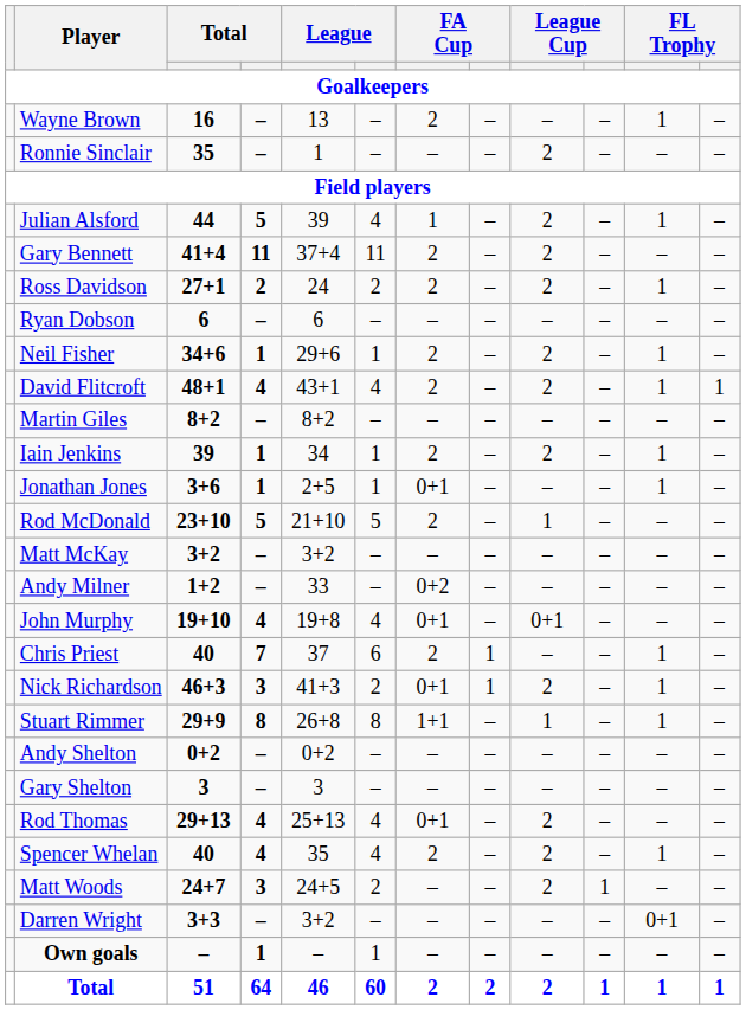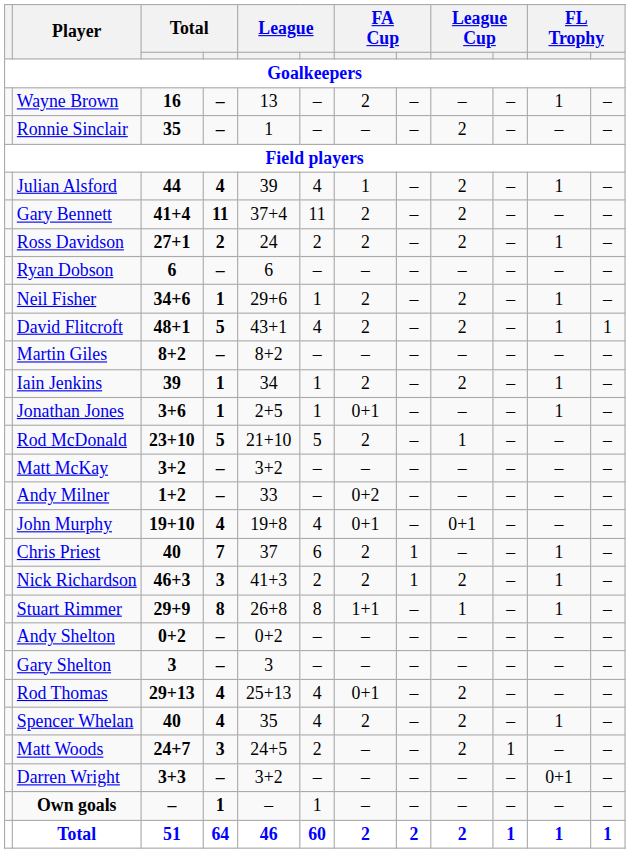 <table class="wikitable"  style="text-align:center;">
 <tr>
 <th rowspan="2" style="font-size:80%;"></th>
 <th rowspan="2">Player</th>
 <th colspan="2">Total</th>
 <th colspan="2"><a href='#'>League</a></th>
 <th colspan="2"><a href='#'>FA<br>Cup</a></th>
 <th colspan="2"><a href='#'>League<br>Cup</a></th>
 <th colspan="2"><a href='#'>FL<br>Trophy</a></th>
 </tr>
 <tr>
 <th style="width: 50px; font-size:80%;"></th>
 <th style="width: 25px; font-size:80%;"></th>
 <th style="width: 50px; font-size:80%;"></th>
 <th style="width: 25px; font-size:80%;"></th>
 <th style="width: 50px; font-size:80%;"></th>
 <th style="width: 25px; font-size:80%;"></th>
 <th style="width: 50px; font-size:80%;"></th>
 <th style="width: 25px; font-size:80%;"></th>
 <th style="width: 50px; font-size:80%;"></th>
 <th style="width: 25px; font-size:80%;"></th>
 </tr>
 <tr>
 <td colspan="12" style="background:white; color:blue; text-align:center;"><strong>Goalkeepers</strong></td>
 </tr>
 <tr>
 <td></td>
 <td style="text-align:left;"><a href='#'>Wayne Brown</a></td>
 <td><strong>16</strong></td>
 <td><strong>–</strong></td>
 <td>13</td>
 <td>–</td>
 <td>2</td>
 <td>–</td>
 <td>–</td>
 <td>–</td>
 <td>1</td>
 <td>–</td>
 </tr>
 <tr>
 <td></td>
 <td style="text-align:left;"><a href='#'>Ronnie Sinclair</a></td>
 <td><strong>35</strong></td>
 <td><strong>–</strong></td>
 <td>1</td>
 <td>–</td>
 <td>–</td>
 <td>–</td>
 <td>2</td>
 <td>–</td>
 <td>–</td>
 <td>–</td>
 </tr>
 <tr>
 <td colspan="12" style="background:white; color:blue; text-align:center;"><strong>Field players</strong></td>
 </tr>
 <tr>
 <td></td>
 <td style="text-align:left;"><a href='#'>Julian Alsford</a></td>
 <td><strong>44</strong></td>
-<td><strong>5</strong></td>
+<td><strong>4</strong></td>
 <td>39</td>
 <td>4</td>
 <td>1</td>
 <td>–</td>
 <td>2</td>
 <td>–</td>
 <td>1</td>
 <td>–</td>
 </tr>
 <tr>
 <td></td>
 <td style="text-align:left;"><a href='#'>Gary Bennett</a></td>
 <td><strong>41+4</strong></td>
 <td><strong>11</strong></td>
 <td>37+4</td>
 <td>11</td>
 <td>2</td>
 <td>–</td>
 <td>2</td>
 <td>–</td>
 <td>–</td>
 <td>–</td>
 </tr>
 <tr>
 <td></td>
 <td style="text-align:left;"><a href='#'>Ross Davidson</a></td>
 <td><strong>27+1</strong></td>
 <td><strong>2</strong></td>
 <td>24</td>
 <td>2</td>
 <td>2</td>
 <td>–</td>
 <td>2</td>
 <td>–</td>
 <td>1</td>
 <td>–</td>
 </tr>
 <tr>
 <td></td>
 <td style="text-align:left;"><a href='#'>Ryan Dobson</a></td>
 <td><strong>6</strong></td>
 <td><strong>–</strong></td>
 <td>6</td>
 <td>–</td>
 <td>–</td>
 <td>–</td>
 <td>–</td>
 <td>–</td>
 <td>–</td>
 <td>–</td>
 </tr>
 <tr>
 <td></td>
 <td style="text-align:left;"><a href='#'>Neil Fisher</a></td>
 <td><strong>34+6</strong></td>
 <td><strong>1</strong></td>
 <td>29+6</td>
 <td>1</td>
 <td>2</td>
 <td>–</td>
 <td>2</td>
 <td>–</td>
 <td>1</td>
 <td>–</td>
 </tr>
 <tr>
 <td></td>
 <td style="text-align:left;"><a href='#'>David Flitcroft</a></td>
 <td><strong>48+1</strong></td>
-<td><strong>4</strong></td>
+<td><strong>5</strong></td>
 <td>43+1</td>
 <td>4</td>
 <td>2</td>
 <td>–</td>
 <td>2</td>
 <td>–</td>
 <td>1</td>
 <td>1</td>
 </tr>
 <tr>
 <td></td>
 <td style="text-align:left;"><a href='#'>Martin Giles</a></td>
 <td><strong>8+2</strong></td>
 <td><strong>–</strong></td>
 <td>8+2</td>
 <td>–</td>
 <td>–</td>
 <td>–</td>
 <td>–</td>
 <td>–</td>
 <td>–</td>
 <td>–</td>
 </tr>
 <tr>
 <td></td>
 <td style="text-align:left;"><a href='#'>Iain Jenkins</a></td>
 <td><strong>39</strong></td>
 <td><strong>1</strong></td>
 <td>34</td>
 <td>1</td>
 <td>2</td>
 <td>–</td>
 <td>2</td>
 <td>–</td>
 <td>1</td>
 <td>–</td>
 </tr>
 <tr>
 <td></td>
 <td style="text-align:left;"><a href='#'>Jonathan Jones</a></td>
 <td><strong>3+6</strong></td>
 <td><strong>1</strong></td>
 <td>2+5</td>
 <td>1</td>
 <td>0+1</td>
 <td>–</td>
 <td>–</td>
 <td>–</td>
 <td>1</td>
 <td>–</td>
 </tr>
 <tr>
 <td></td>
 <td style="text-align:left;"><a href='#'>Rod McDonald</a></td>
 <td><strong>23+10</strong></td>
 <td><strong>5</strong></td>
 <td>21+10</td>
 <td>5</td>
 <td>2</td>
 <td>–</td>
 <td>1</td>
 <td>–</td>
 <td>–</td>
 <td>–</td>
 </tr>
 <tr>
 <td></td>
 <td style="text-align:left;"><a href='#'>Matt McKay</a></td>
 <td><strong>3+2</strong></td>
 <td><strong>–</strong></td>
 <td>3+2</td>
 <td>–</td>
 <td>–</td>
 <td>–</td>
 <td>–</td>
 <td>–</td>
 <td>–</td>
 <td>–</td>
 </tr>
 <tr>
 <td></td>
 <td style="text-align:left;"><a href='#'>Andy Milner</a></td>
 <td><strong>1+2</strong></td>
 <td><strong>–</strong></td>
 <td>33</td>
 <td>–</td>
 <td>0+2</td>
 <td>–</td>
 <td>–</td>
 <td>–</td>
 <td>–</td>
 <td>–</td>
 </tr>
 <tr>
 <td></td>
 <td style="text-align:left;"><a href='#'>John Murphy</a></td>
 <td><strong>19+10</strong></td>
 <td><strong>4</strong></td>
 <td>19+8</td>
 <td>4</td>
 <td>0+1</td>
 <td>–</td>
 <td>0+1</td>
 <td>–</td>
 <td>–</td>
 <td>–</td>
 </tr>
 <tr>
 <td></td>
 <td style="text-align:left;"><a href='#'>Chris Priest</a></td>
 <td><strong>40</strong></td>
 <td><strong>7</strong></td>
 <td>37</td>
 <td>6</td>
 <td>2</td>
 <td>1</td>
 <td>–</td>
 <td>–</td>
 <td>1</td>
 <td>–</td>
 </tr>
 <tr>
 <td></td>
 <td style="text-align:left;"><a href='#'>Nick Richardson</a></td>
 <td><strong>46+3</strong></td>
 <td><strong>3</strong></td>
 <td>41+3</td>
 <td>2</td>
-<td>0+1</td>
+<td>2</td>
 <td>1</td>
 <td>2</td>
 <td>–</td>
 <td>1</td>
 <td>–</td>
 </tr>
 <tr>
 <td></td>
 <td style="text-align:left;"><a href='#'>Stuart Rimmer</a></td>
 <td><strong>29+9</strong></td>
 <td><strong>8</strong></td>
 <td>26+8</td>
 <td>8</td>
 <td>1+1</td>
 <td>–</td>
 <td>1</td>
 <td>–</td>
 <td>1</td>
 <td>–</td>
 </tr>
 <tr>
 <td></td>
 <td style="text-align:left;"><a href='#'>Andy Shelton</a></td>
 <td><strong>0+2</strong></td>
 <td><strong>–</strong></td>
 <td>0+2</td>
 <td>–</td>
 <td>–</td>
 <td>–</td>
 <td>–</td>
 <td>–</td>
 <td>–</td>
 <td>–</td>
 </tr>
 <tr>
 <td></td>
 <td style="text-align:left;"><a href='#'>Gary Shelton</a></td>
 <td><strong>3</strong></td>
 <td><strong>–</strong></td>
 <td>3</td>
 <td>–</td>
 <td>–</td>
 <td>–</td>
 <td>–</td>
 <td>–</td>
 <td>–</td>
 <td>–</td>
 </tr>
 <tr>
 <td></td>
 <td style="text-align:left;"><a href='#'>Rod Thomas</a></td>
 <td><strong>29+13</strong></td>
 <td><strong>4</strong></td>
 <td>25+13</td>
 <td>4</td>
 <td>0+1</td>
 <td>–</td>
 <td>2</td>
 <td>–</td>
 <td>–</td>
 <td>–</td>
 </tr>
 <tr>
 <td></td>
 <td style="text-align:left;"><a href='#'>Spencer Whelan</a></td>
 <td><strong>40</strong></td>
 <td><strong>4</strong></td>
 <td>35</td>
 <td>4</td>
 <td>2</td>
 <td>–</td>
 <td>2</td>
 <td>–</td>
 <td>1</td>
 <td>–</td>
 </tr>
 <tr>
 <td></td>
 <td style="text-align:left;"><a href='#'>Matt Woods</a></td>
 <td><strong>24+7</strong></td>
 <td><strong>3</strong></td>
 <td>24+5</td>
 <td>2</td>
 <td>–</td>
 <td>–</td>
 <td>2</td>
 <td>1</td>
 <td>–</td>
 <td>–</td>
 </tr>
 <tr>
 <td></td>
 <td style="text-align:left;"><a href='#'>Darren Wright</a></td>
 <td><strong>3+3</strong></td>
 <td><strong>–</strong></td>
 <td>3+2</td>
 <td>–</td>
 <td>–</td>
 <td>–</td>
 <td>–</td>
 <td>–</td>
 <td>0+1</td>
 <td>–</td>
 </tr>
 <tr>
 <td></td>
 <td><strong>Own goals</strong></td>
 <td><strong>–</strong></td>
 <td><strong>1</strong></td>
 <td>–</td>
 <td>1</td>
 <td>–</td>
 <td>–</td>
 <td>–</td>
 <td>–</td>
 <td>–</td>
 <td>–</td>
 </tr>
 <tr style="background:white; color:blue; text-align:center;">
 <td></td>
 <td><strong>Total</strong></td>
 <td><strong>51</strong></td>
 <td><strong>64</strong></td>
 <td><strong>46</strong></td>
 <td><strong>60</strong></td>
 <td><strong>2</strong></td>
 <td><strong>2</strong></td>
 <td><strong>2</strong></td>
 <td><strong>1</strong></td>
 <td><strong>1</strong></td>
 <td><strong>1</strong></td>
 </tr>
 </table>
